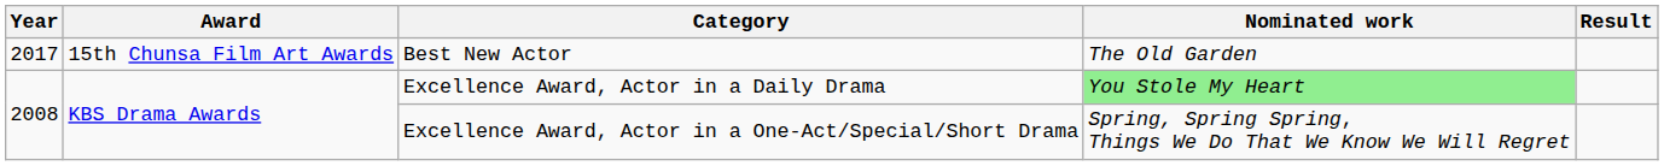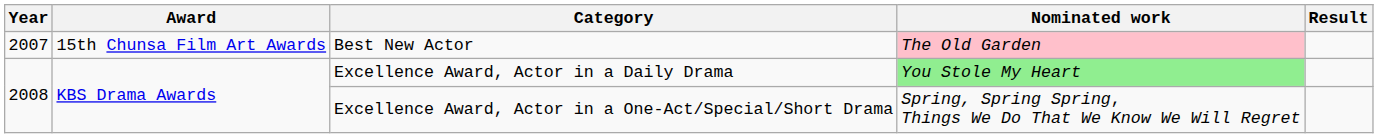 <table class="wikitable">
 <tr>
 <th>Year</th>
 <th>Award</th>
 <th>Category</th>
 <th>Nominated work</th>
 <th>Result</th>
 </tr>
 <tr>
-<td>2017</td>
+<td>2007</td>
 <td>15th <a href='#'>Chunsa Film Art Awards</a></td>
 <td>Best New Actor</td>
-<td><em>The Old Garden</em></td>
+<td style="background: pink;"><em>The Old Garden</em></td>
 <td></td>
 </tr>
 <tr>
 <td rowspan=2>2008</td>
 <td rowspan=2><a href='#'>KBS Drama Awards</a></td>
 <td>Excellence Award, Actor in a Daily Drama</td>
 <td style="background: lightgreen;"><em>You Stole My Heart</em></td>
 <td></td>
 </tr>
 <tr>
 <td>Excellence Award, Actor in a One-Act/Special/Short Drama</td>
 <td><em>Spring, Spring Spring</em>, <br> <em>Things We Do That We Know We Will Regret</em></td>
 <td></td>
 </tr>
 </table>
